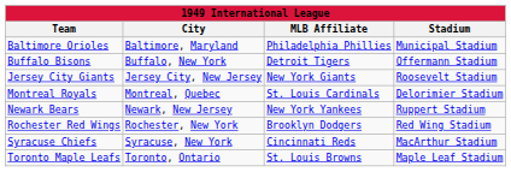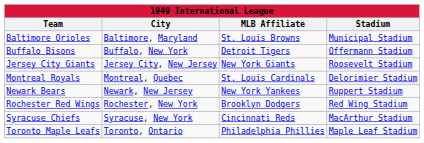 <table class="wikitable" style="width:auto">
 <tr>
 <td bgcolor="#DC143C" align="center" colspan="7"><strong><span>1949 International League</span></strong></td>
 </tr>
 <tr>
 <th>Team</th>
 <th>City</th>
 <th>MLB Affiliate</th>
 <th>Stadium</th>
 </tr>
 <tr>
 <td><a href='#'>Baltimore Orioles</a></td>
 <td><a href='#'>Baltimore</a>, <a href='#'>Maryland</a></td>
-<td><a href='#'>Philadelphia Phillies</a></td>
+<td><a href='#'>St. Louis Browns</a></td>
 <td><a href='#'>Municipal Stadium</a></td>
 </tr>
 <tr>
 <td><a href='#'>Buffalo Bisons</a></td>
 <td><a href='#'>Buffalo</a>, <a href='#'>New York</a></td>
 <td><a href='#'>Detroit Tigers</a></td>
 <td><a href='#'>Offermann Stadium</a></td>
 </tr>
 <tr>
 <td><a href='#'>Jersey City Giants</a></td>
 <td><a href='#'>Jersey City</a>, <a href='#'>New Jersey</a></td>
 <td><a href='#'>New York Giants</a></td>
 <td><a href='#'>Roosevelt Stadium</a></td>
 </tr>
 <tr>
 <td><a href='#'>Montreal Royals</a></td>
 <td><a href='#'>Montreal</a>, <a href='#'>Quebec</a></td>
 <td><a href='#'>St. Louis Cardinals</a></td>
 <td><a href='#'>Delorimier Stadium</a></td>
 </tr>
 <tr>
 <td><a href='#'>Newark Bears</a></td>
 <td><a href='#'>Newark</a>, <a href='#'>New Jersey</a></td>
 <td><a href='#'>New York Yankees</a></td>
 <td><a href='#'>Ruppert Stadium</a></td>
 </tr>
 <tr>
 <td><a href='#'>Rochester Red Wings</a></td>
 <td><a href='#'>Rochester</a>, <a href='#'>New York</a></td>
 <td><a href='#'>Brooklyn Dodgers</a></td>
 <td><a href='#'>Red Wing Stadium</a></td>
 </tr>
 <tr>
 <td><a href='#'>Syracuse Chiefs</a></td>
 <td><a href='#'>Syracuse</a>, <a href='#'>New York</a></td>
 <td><a href='#'>Cincinnati Reds</a></td>
 <td><a href='#'>MacArthur Stadium</a></td>
 </tr>
 <tr>
 <td><a href='#'>Toronto Maple Leafs</a></td>
 <td><a href='#'>Toronto</a>, <a href='#'>Ontario</a></td>
-<td><a href='#'>St. Louis Browns</a></td>
+<td><a href='#'>Philadelphia Phillies</a></td>
 <td><a href='#'>Maple Leaf Stadium</a></td>
 </tr>
 </table>
